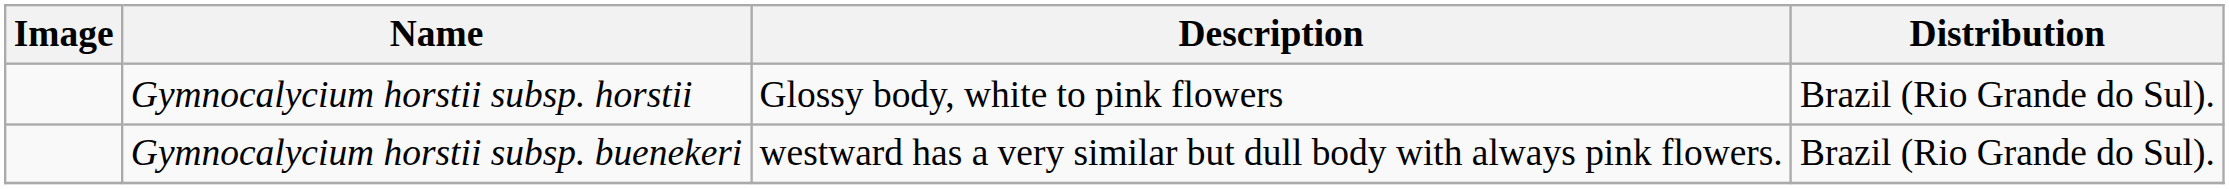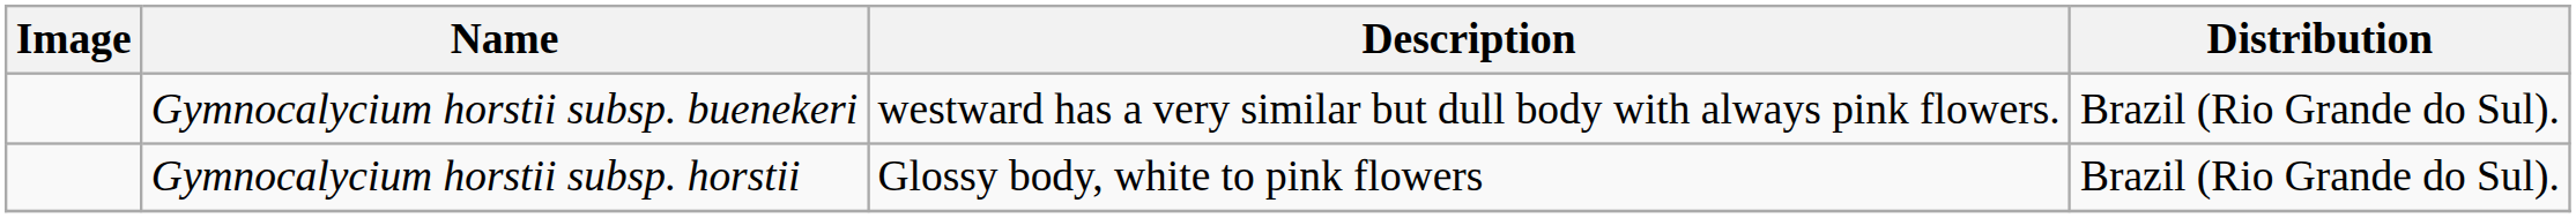 <table class="wikitable">
 <tr>
 <th>Image</th>
 <th>Name</th>
 <th>Description</th>
 <th>Distribution</th>
 </tr>
 <tr>
 <td></td>
+<td><em>Gymnocalycium horstii subsp. buenekeri</em> </td>
+<td> westward has a very similar but dull body with always pink flowers.</td>
+<td>Brazil (Rio Grande do Sul).</td>
+</tr>
+<tr>
+<td></td>
 <td><em>Gymnocalycium horstii subsp. horstii</em></td>
 <td>Glossy body, white to pink flowers</td>
 <td>Brazil (Rio Grande do Sul).</td>
 </tr>
 <tr>
-<td></td>
-<td><em>Gymnocalycium horstii subsp. buenekeri</em> </td>
-<td> westward has a very similar but dull body with always pink flowers.</td>
-<td>Brazil (Rio Grande do Sul).</td>
-</tr>
-<tr>
 </tr>
 </table>
